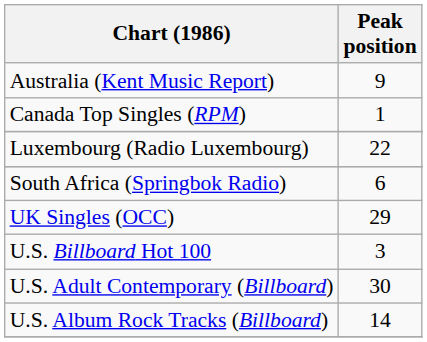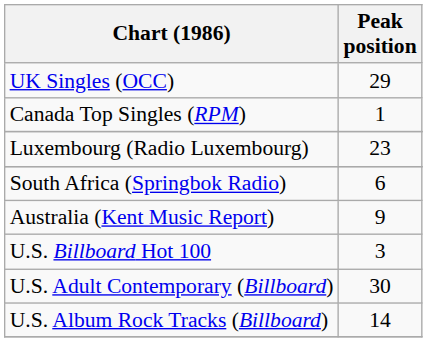 <table class="wikitable sortable">
 <tr>
 <th>Chart (1986)</th>
 <th>Peak<br>position</th>
 </tr>
 <tr>
-<td align="left">Australia (<a href='#'>Kent Music Report</a>)</td>
-<td align="center">9</td>
+<td align="left"><a href='#'>UK Singles</a> (<a href='#'>OCC</a>)</td>
+<td align="center">29</td>
 </tr>
 <tr>
 <td align="left">Canada Top Singles (<em><a href='#'>RPM</a></em>)</td>
 <td align="center">1</td>
 </tr>
 <tr>
 </tr>
 <tr>
 <td align="left">Luxembourg (Radio Luxembourg)</td>
-<td align="center">22</td>
+<td align="center">23</td>
 </tr>
 <tr>
 </tr>
 <tr>
 </tr>
 <tr>
 </tr>
 <tr>
 <td align="left">South Africa (<a href='#'>Springbok Radio</a>)</td>
 <td align="center">6</td>
 </tr>
 <tr>
-<td align="left"><a href='#'>UK Singles</a> (<a href='#'>OCC</a>)</td>
-<td align="center">29</td>
+<td align="left">Australia (<a href='#'>Kent Music Report</a>)</td>
+<td align="center">9</td>
 </tr>
 <tr>
 <td align="left">U.S. <a href='#'><em>Billboard</em> Hot 100</a></td>
 <td align="center">3</td>
 </tr>
 <tr>
 <td align="left">U.S. <a href='#'>Adult Contemporary</a> (<em><a href='#'>Billboard</a></em>)</td>
 <td align="center">30</td>
 </tr>
 <tr>
 <td align="left">U.S. <a href='#'>Album Rock Tracks</a> (<em><a href='#'>Billboard</a></em>)</td>
 <td align="center">14</td>
 </tr>
 <tr>
 </tr>
 </table>
